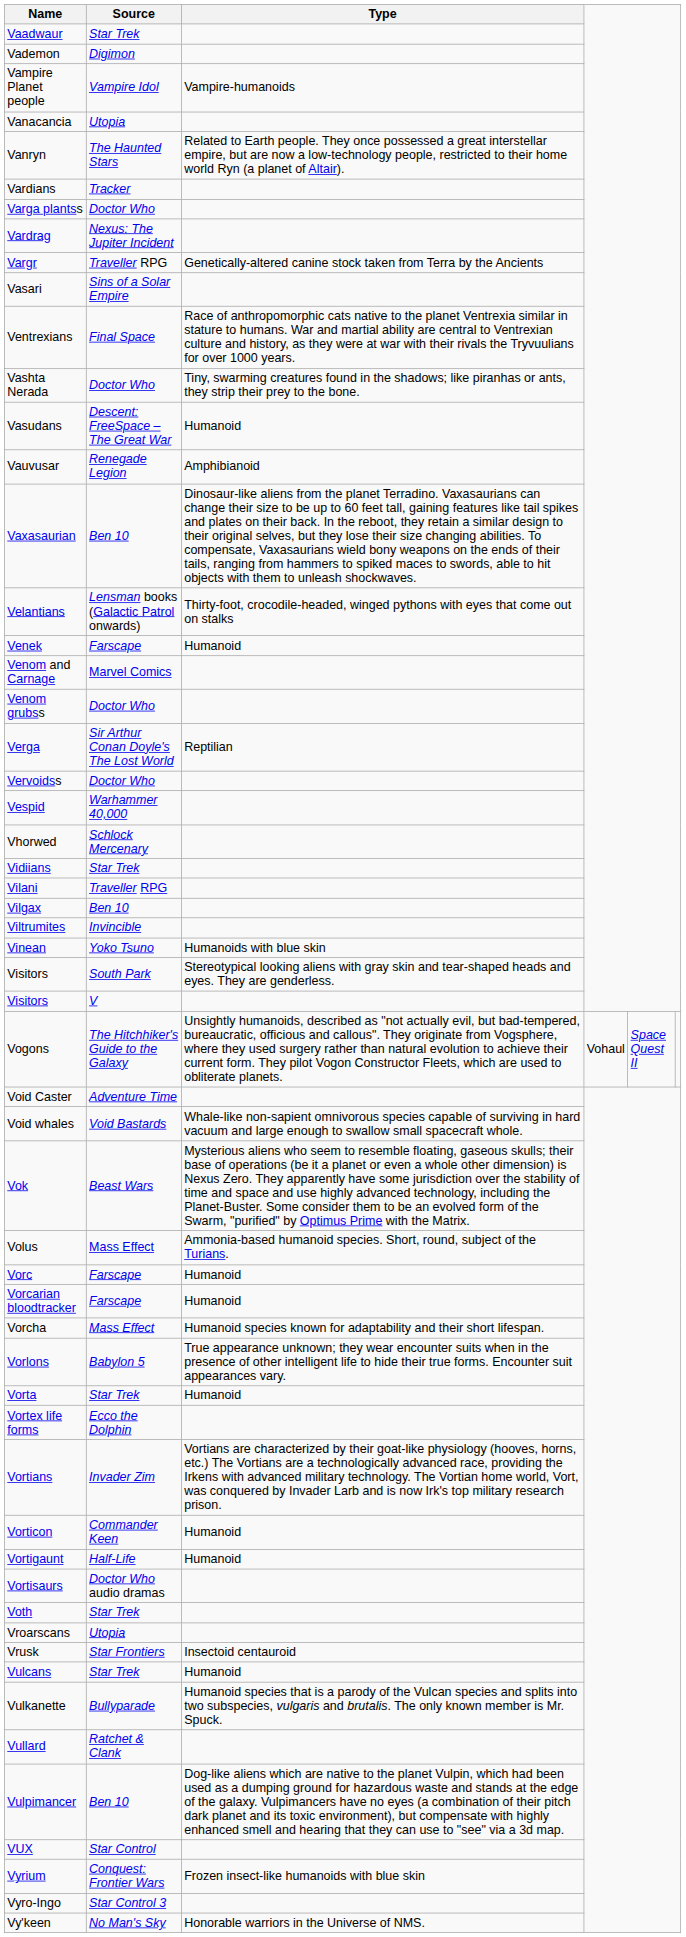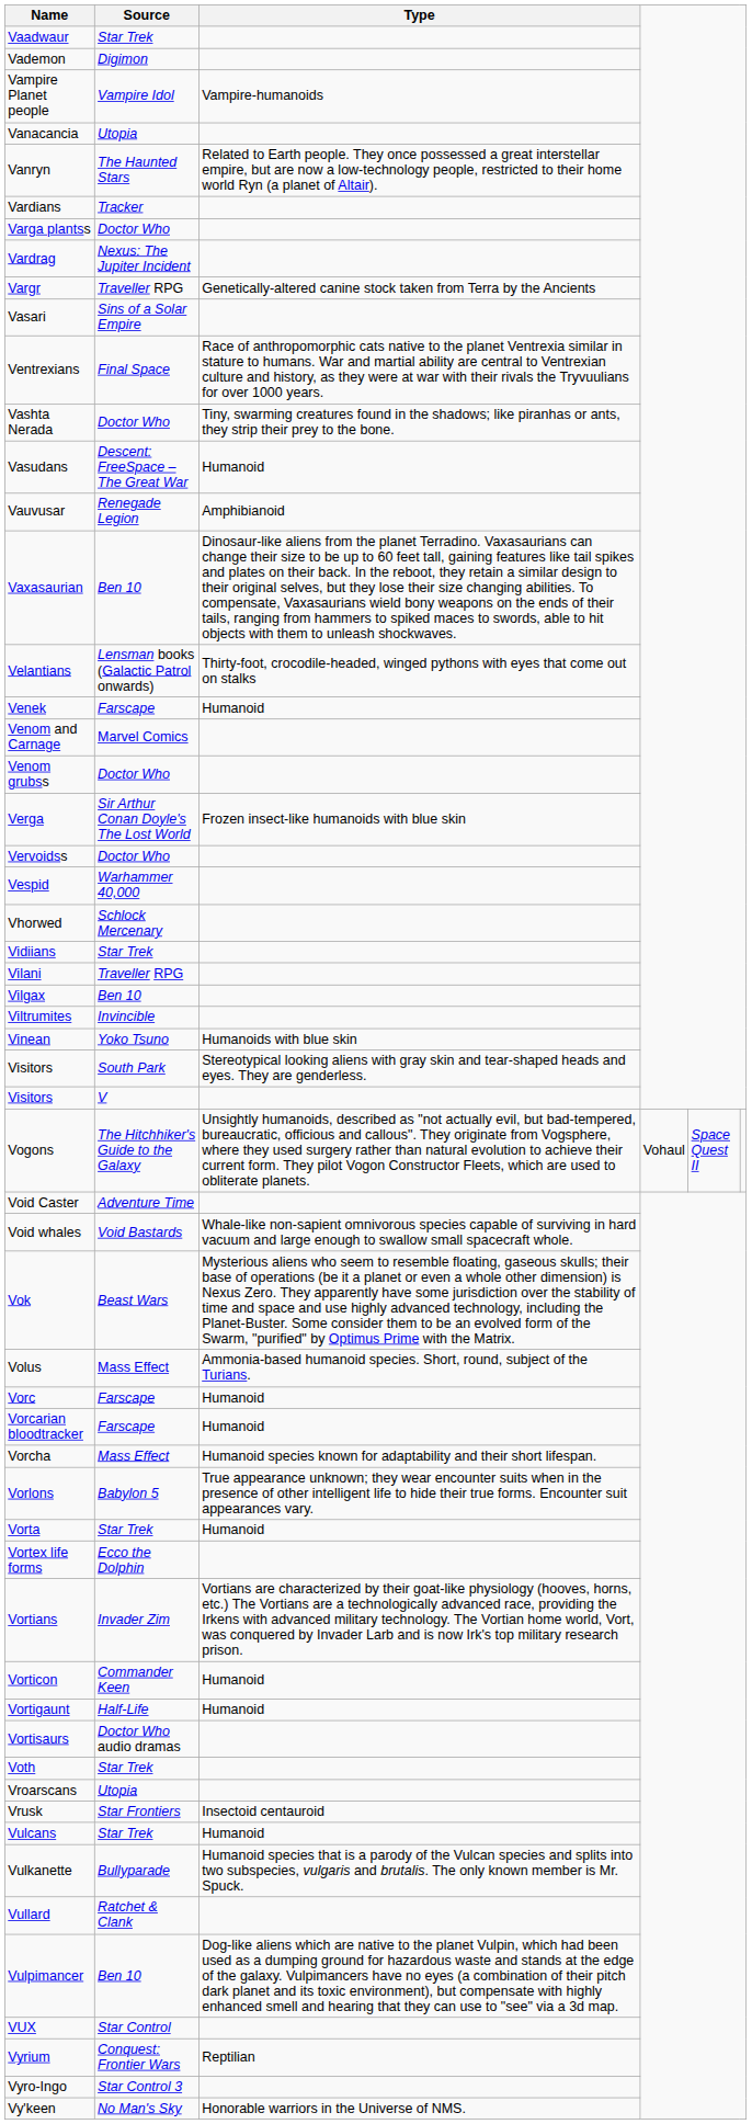 <table class="wikitable sortable">
 <tr>
 <th>Name</th>
 <th>Source</th>
 <th>Type</th>
 </tr>
 <tr>
 <td><a href='#'>Vaadwaur</a></td>
 <td><em><a href='#'>Star Trek</a></em></td>
 <td></td>
 </tr>
 <tr>
 <td>Vademon</td>
 <td><em><a href='#'>Digimon</a></em></td>
 <td></td>
 </tr>
 <tr>
 <td>Vampire Planet people</td>
 <td><em><a href='#'>Vampire Idol</a></em></td>
 <td>Vampire-humanoids</td>
 </tr>
 <tr>
 <td>Vanacancia</td>
 <td><em><a href='#'>Utopia</a></em></td>
 <td></td>
 </tr>
 <tr>
 <td>Vanryn</td>
 <td><em><a href='#'>The Haunted Stars</a></em></td>
 <td>Related to Earth people. They once possessed a great interstellar empire, but are now a low-technology people, restricted to their home world Ryn (a planet of <a href='#'>Altair</a>).</td>
 </tr>
 <tr>
 <td>Vardians</td>
 <td><em><a href='#'>Tracker</a></em></td>
 <td></td>
 </tr>
 <tr>
 <td><a href='#'>Varga plants</a>s</td>
 <td><em><a href='#'>Doctor Who</a></em></td>
 <td></td>
 </tr>
 <tr>
 <td><a href='#'>Vardrag</a></td>
 <td><em><a href='#'>Nexus: The Jupiter Incident</a></em></td>
 <td></td>
 </tr>
 <tr>
 <td><a href='#'>Vargr</a></td>
 <td><em><a href='#'>Traveller</a></em> RPG</td>
 <td>Genetically-altered canine stock taken from Terra by the Ancients</td>
 </tr>
 <tr>
 <td>Vasari</td>
 <td><em><a href='#'>Sins of a Solar Empire</a></em></td>
 <td></td>
 </tr>
 <tr>
 <td>Ventrexians</td>
 <td><em><a href='#'>Final Space</a></em></td>
 <td>Race of anthropomorphic cats native to the planet Ventrexia similar in stature to humans. War and martial ability are central to Ventrexian culture and history, as they were at war with their rivals the Tryvuulians for over 1000 years.</td>
 </tr>
 <tr>
 <td>Vashta Nerada</td>
 <td><em><a href='#'>Doctor Who</a></em></td>
 <td>Tiny, swarming creatures found in the shadows; like piranhas or ants, they strip their prey to the bone.</td>
 </tr>
 <tr>
 <td>Vasudans</td>
 <td><em><a href='#'>Descent: FreeSpace – The Great War</a></em></td>
 <td>Humanoid</td>
 </tr>
 <tr>
 <td>Vauvusar</td>
 <td><em><a href='#'>Renegade Legion</a></em></td>
 <td>Amphibianoid</td>
 </tr>
 <tr>
 <td><a href='#'>Vaxasaurian</a></td>
 <td><em><a href='#'>Ben 10</a></em></td>
 <td>Dinosaur-like aliens from the planet Terradino. Vaxasaurians can change their size to be up to 60 feet tall, gaining features like tail spikes and plates on their back. In the reboot, they retain a similar design to their original selves, but they lose their size changing abilities. To compensate, Vaxasaurians wield bony weapons on the ends of their tails, ranging from hammers to spiked maces to swords, able to hit objects with them to unleash shockwaves.</td>
 </tr>
 <tr>
 <td><a href='#'>Velantians</a></td>
 <td><em><a href='#'>Lensman</a></em> books (<a href='#'>Galactic Patrol</a> onwards)</td>
 <td>Thirty-foot, crocodile-headed, winged pythons with eyes that come out on stalks</td>
 </tr>
 <tr>
 <td><a href='#'>Venek</a></td>
 <td><em><a href='#'>Farscape</a></em></td>
 <td>Humanoid</td>
 </tr>
 <tr>
 <td><a href='#'>Venom</a> and <a href='#'>Carnage</a></td>
 <td><a href='#'>Marvel Comics</a></td>
 <td></td>
 </tr>
 <tr>
 <td><a href='#'>Venom grubs</a>s</td>
 <td><em><a href='#'>Doctor Who</a></em></td>
 <td></td>
 </tr>
 <tr>
 <td><a href='#'>Verga</a></td>
 <td><em><a href='#'>Sir Arthur Conan Doyle's The Lost World</a></em></td>
-<td>Reptilian</td>
+<td>Frozen insect-like humanoids with blue skin</td>
 </tr>
 <tr>
 <td><a href='#'>Vervoids</a>s</td>
 <td><em><a href='#'>Doctor Who</a></em></td>
 <td></td>
 </tr>
 <tr>
 <td><a href='#'>Vespid</a></td>
 <td><em><a href='#'>Warhammer 40,000</a></em></td>
 <td></td>
 </tr>
 <tr>
 <td>Vhorwed</td>
 <td><em><a href='#'>Schlock Mercenary</a></em></td>
 <td></td>
 </tr>
 <tr>
 <td><a href='#'>Vidiians</a></td>
 <td><em><a href='#'>Star Trek</a></em></td>
 <td></td>
 </tr>
 <tr>
 <td><a href='#'>Vilani</a></td>
 <td><em><a href='#'>Traveller</a></em> <a href='#'>RPG</a></td>
 <td></td>
 </tr>
 <tr>
 <td><a href='#'>Vilgax</a></td>
 <td><em><a href='#'>Ben 10</a></em></td>
 <td></td>
 </tr>
 <tr>
 <td><a href='#'>Viltrumites</a></td>
 <td><em><a href='#'>Invincible</a></em></td>
 <td></td>
 </tr>
 <tr>
 <td><a href='#'>Vinean</a></td>
 <td><em><a href='#'>Yoko Tsuno</a></em></td>
 <td>Humanoids with blue skin</td>
 </tr>
 <tr>
 <td>Visitors</td>
 <td><em><a href='#'>South Park</a></em></td>
 <td>Stereotypical looking aliens with gray skin and tear-shaped heads and eyes. They are genderless.</td>
 </tr>
 <tr>
 <td><a href='#'>Visitors</a></td>
 <td><em><a href='#'>V</a></em></td>
 <td></td>
 </tr>
 <tr>
 <td>Vogons</td>
 <td><em><a href='#'>The Hitchhiker's Guide to the Galaxy</a></em></td>
 <td>Unsightly humanoids, described as "not actually evil, but bad-tempered, bureaucratic, officious and callous". They originate from Vogsphere, where they used surgery rather than natural evolution to achieve their current form. They pilot Vogon Constructor Fleets, which are used to obliterate planets.</td>
 <td>Vohaul</td>
 <td><em><a href='#'>Space Quest II</a></em></td>
 <td></td>
 </tr>
 <tr>
 <td>Void Caster</td>
 <td><em><a href='#'>Adventure Time</a></em></td>
 <td></td>
 </tr>
 <tr>
 <td>Void whales</td>
 <td><em><a href='#'>Void Bastards</a></em></td>
 <td>Whale-like non-sapient omnivorous species capable of surviving in hard vacuum and large enough to swallow small spacecraft whole.</td>
 </tr>
 <tr>
 <td><a href='#'>Vok</a></td>
 <td><em><a href='#'>Beast Wars</a></em></td>
 <td>Mysterious aliens who seem to resemble floating, gaseous skulls; their base of operations (be it a planet or even a whole other dimension) is Nexus Zero. They apparently have some jurisdiction over the stability of time and space and use highly advanced technology, including the Planet-Buster. Some consider them to be an evolved form of the Swarm, "purified" by <a href='#'>Optimus Prime</a> with the Matrix.</td>
 </tr>
 <tr>
 <td>Volus</td>
 <td><a href='#'>Mass Effect</a></td>
 <td>Ammonia-based humanoid species. Short, round, subject of the <a href='#'>Turians</a>.</td>
 </tr>
 <tr>
 <td><a href='#'>Vorc</a></td>
 <td><em><a href='#'>Farscape</a></em></td>
 <td>Humanoid</td>
 </tr>
 <tr>
 <td><a href='#'>Vorcarian bloodtracker</a></td>
 <td><em><a href='#'>Farscape</a></em></td>
 <td>Humanoid</td>
 </tr>
 <tr>
 <td>Vorcha</td>
 <td><em><a href='#'>Mass Effect</a></em></td>
 <td>Humanoid species known for adaptability and their short lifespan.</td>
 </tr>
 <tr>
 <td><a href='#'>Vorlons</a></td>
 <td><em><a href='#'>Babylon 5</a></em></td>
 <td>True appearance unknown; they wear encounter suits when in the presence of other intelligent life to hide their true forms. Encounter suit appearances vary.</td>
 </tr>
 <tr>
 <td><a href='#'>Vorta</a></td>
 <td><em><a href='#'>Star Trek</a></em></td>
 <td>Humanoid</td>
 </tr>
 <tr>
 <td><a href='#'>Vortex life forms</a></td>
 <td><em><a href='#'>Ecco the Dolphin</a></em></td>
 <td></td>
 </tr>
 <tr>
 <td><a href='#'>Vortians</a></td>
 <td><em><a href='#'>Invader Zim</a></em></td>
 <td>Vortians are characterized by their goat-like physiology (hooves, horns, etc.) The Vortians are a technologically advanced race, providing the Irkens with advanced military technology. The Vortian home world, Vort, was conquered by Invader Larb and is now Irk's top military research prison.</td>
 </tr>
 <tr>
 <td><a href='#'>Vorticon</a></td>
 <td><em><a href='#'>Commander Keen</a></em></td>
 <td>Humanoid</td>
 </tr>
 <tr>
 <td><a href='#'>Vortigaunt</a></td>
 <td><em><a href='#'>Half-Life</a></em></td>
 <td>Humanoid</td>
 </tr>
 <tr>
 <td><a href='#'>Vortisaurs</a></td>
 <td><em><a href='#'>Doctor Who</a></em> audio dramas</td>
 <td></td>
 </tr>
 <tr>
 <td><a href='#'>Voth</a></td>
 <td><em><a href='#'>Star Trek</a></em></td>
 <td></td>
 </tr>
 <tr>
 <td>Vroarscans</td>
 <td><em><a href='#'>Utopia</a></em></td>
 <td></td>
 </tr>
 <tr>
 <td>Vrusk</td>
 <td><em><a href='#'>Star Frontiers</a></em></td>
 <td>Insectoid centauroid</td>
 </tr>
 <tr>
 <td><a href='#'>Vulcans</a></td>
 <td><em><a href='#'>Star Trek</a></em></td>
 <td>Humanoid</td>
 </tr>
 <tr>
 <td>Vulkanette</td>
 <td><em><a href='#'>Bullyparade</a></em></td>
 <td>Humanoid species that is a parody of the Vulcan species and splits into two subspecies, <em>vulgaris</em> and <em>brutalis</em>. The only known member is Mr. Spuck.</td>
 </tr>
 <tr>
 <td><a href='#'>Vullard</a></td>
 <td><em><a href='#'>Ratchet & Clank</a></em></td>
 <td></td>
 </tr>
 <tr>
 <td><a href='#'>Vulpimancer</a></td>
 <td><em><a href='#'>Ben 10</a></em></td>
 <td>Dog-like aliens which are native to the planet Vulpin, which had been used as a dumping ground for hazardous waste and stands at the edge of the galaxy. Vulpimancers have no eyes (a combination of their pitch dark planet and its toxic environment), but compensate with highly enhanced smell and hearing that they can use to "see" via a 3d map.</td>
 </tr>
 <tr>
 <td><a href='#'>VUX</a></td>
 <td><em><a href='#'>Star Control</a></em></td>
 <td></td>
 </tr>
 <tr>
 <td><a href='#'>Vyrium</a></td>
 <td><em><a href='#'>Conquest: Frontier Wars</a></em></td>
-<td>Frozen insect-like humanoids with blue skin</td>
+<td>Reptilian</td>
 </tr>
 <tr>
 <td>Vyro-Ingo</td>
 <td><em><a href='#'>Star Control 3</a></em></td>
 <td></td>
 </tr>
 <tr>
 <td>Vy'keen</td>
 <td><em><a href='#'>No Man's Sky</a></em></td>
 <td>Honorable warriors in the Universe of NMS.</td>
 </tr>
 </table>
